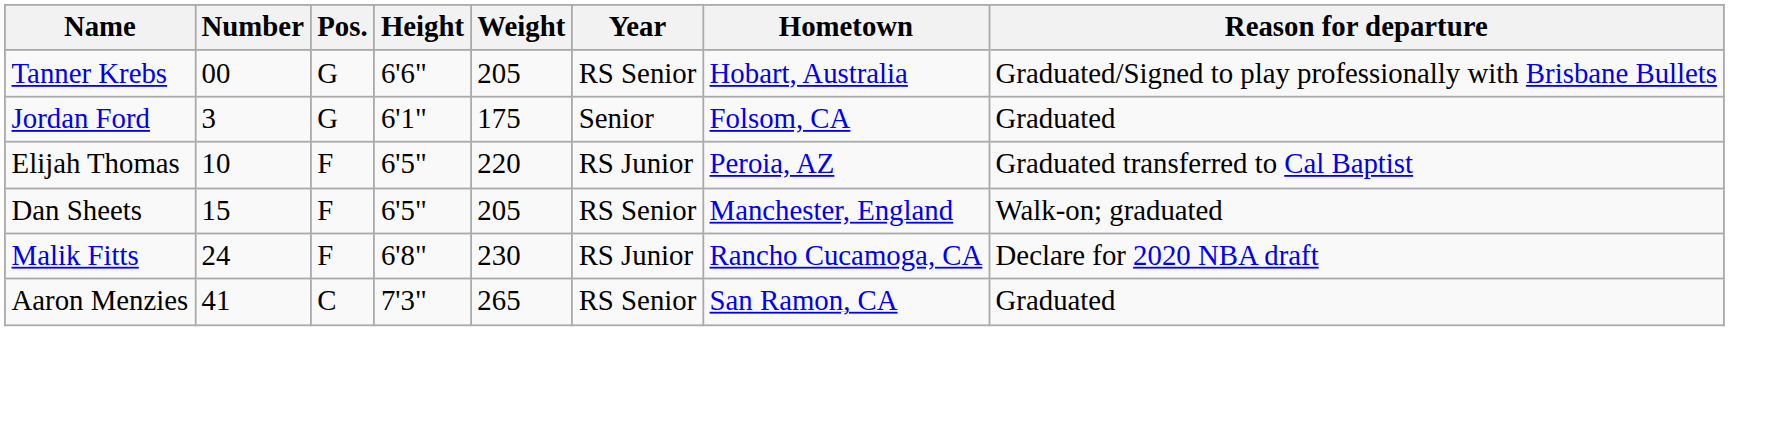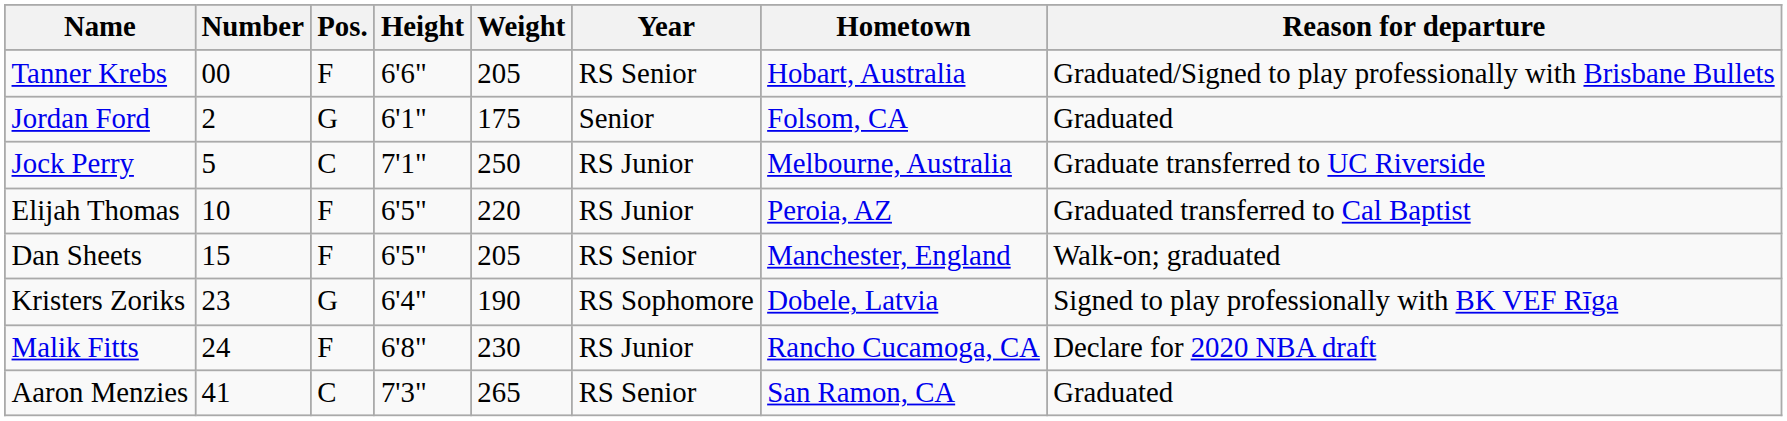 <table class="wikitable sortable" border="1">
 <tr>
 <th>Name</th>
 <th>Number</th>
 <th>Pos.</th>
 <th>Height</th>
 <th>Weight</th>
 <th>Year</th>
 <th>Hometown</th>
 <th class="unsortable">Reason for departure</th>
 </tr>
 <tr>
 <td><a href='#'>Tanner Krebs</a></td>
 <td>00</td>
-<td>G</td>
+<td>F</td>
 <td>6'6"</td>
 <td>205</td>
 <td>RS Senior</td>
 <td><a href='#'>Hobart, Australia</a></td>
 <td>Graduated/Signed to play professionally with <a href='#'>Brisbane Bullets</a></td>
 </tr>
 <tr>
 <td><a href='#'>Jordan Ford</a></td>
-<td>3</td>
+<td>2</td>
 <td>G</td>
 <td>6'1"</td>
 <td>175</td>
 <td>Senior</td>
 <td><a href='#'>Folsom, CA</a></td>
 <td>Graduated</td>
+</tr>
+<tr>
+<td><a href='#'>Jock Perry</a></td>
+<td>5</td>
+<td>C</td>
+<td>7'1"</td>
+<td>250</td>
+<td>RS Junior</td>
+<td><a href='#'>Melbourne, Australia</a></td>
+<td>Graduate transferred to <a href='#'>UC Riverside</a></td>
 </tr>
 <tr>
 <td>Elijah Thomas</td>
 <td>10</td>
 <td>F</td>
 <td>6'5"</td>
 <td>220</td>
 <td>RS Junior</td>
 <td><a href='#'>Peroia, AZ</a></td>
 <td>Graduated transferred to <a href='#'>Cal Baptist</a></td>
 </tr>
 <tr>
 <td>Dan Sheets</td>
 <td>15</td>
 <td>F</td>
 <td>6'5"</td>
 <td>205</td>
 <td>RS Senior</td>
 <td><a href='#'>Manchester, England</a></td>
 <td>Walk-on; graduated</td>
 </tr>
 <tr>
+<td>Kristers Zoriks</td>
+<td>23</td>
+<td>G</td>
+<td>6'4"</td>
+<td>190</td>
+<td>RS Sophomore</td>
+<td><a href='#'>Dobele, Latvia</a></td>
+<td>Signed to play professionally with <a href='#'>BK VEF Rīga</a></td>
+</tr>
+<tr>
 <td><a href='#'>Malik Fitts</a></td>
 <td>24</td>
 <td>F</td>
 <td>6'8"</td>
 <td>230</td>
 <td>RS Junior</td>
 <td><a href='#'>Rancho Cucamoga, CA</a></td>
 <td>Declare for <a href='#'>2020 NBA draft</a></td>
 </tr>
 <tr>
 <td>Aaron Menzies</td>
 <td>41</td>
 <td>C</td>
 <td>7'3"</td>
 <td>265</td>
 <td>RS Senior</td>
 <td><a href='#'>San Ramon, CA</a></td>
 <td>Graduated</td>
 </tr>
 </table>
